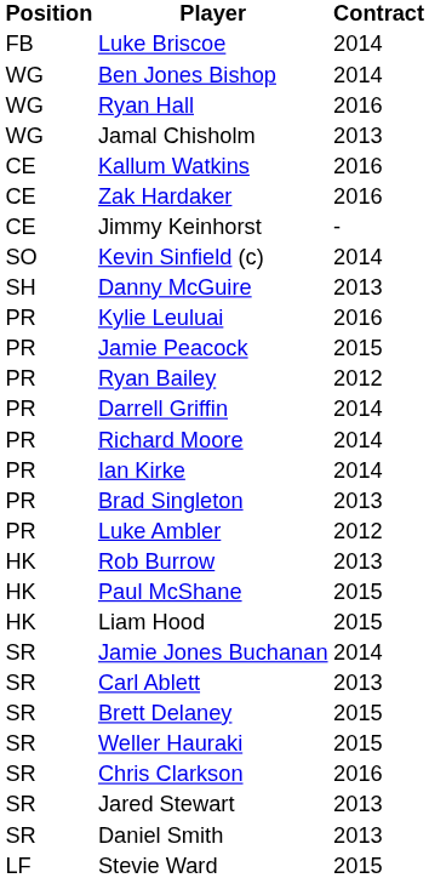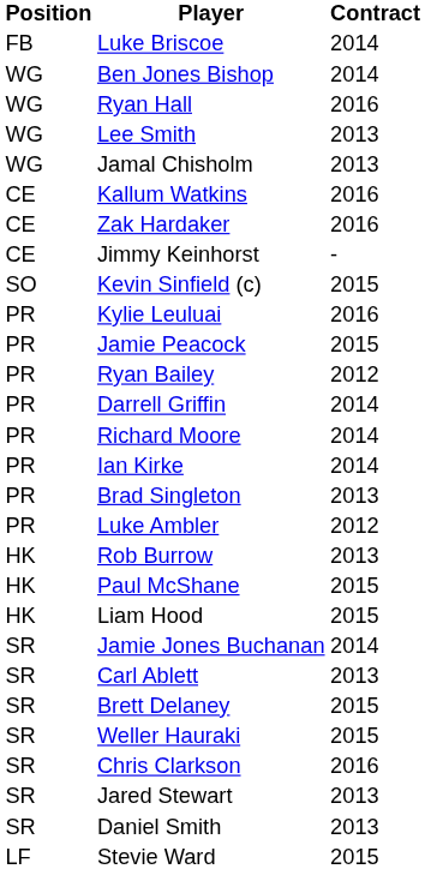 <table>
 <tr>
 <th>Position</th>
 <th>Player</th>
 <th>Contract</th>
 </tr>
 <tr>
 <td>FB</td>
 <td><a href='#'>Luke Briscoe</a></td>
 <td>2014</td>
 </tr>
 <tr>
 <td>WG</td>
 <td><a href='#'>Ben Jones Bishop</a></td>
 <td>2014</td>
 </tr>
 <tr>
 <td>WG</td>
 <td><a href='#'>Ryan Hall</a></td>
 <td>2016</td>
+</tr>
+<tr>
+<td>WG</td>
+<td><a href='#'>Lee Smith</a></td>
+<td>2013</td>
 </tr>
 <tr>
 <td>WG</td>
 <td>Jamal Chisholm</td>
 <td>2013</td>
 </tr>
 <tr>
 <td>CE</td>
 <td><a href='#'>Kallum Watkins</a></td>
 <td>2016</td>
 </tr>
 <tr>
 <td>CE</td>
 <td><a href='#'>Zak Hardaker</a></td>
 <td>2016</td>
 </tr>
 <tr>
 <td>CE</td>
 <td>Jimmy Keinhorst</td>
 <td>-</td>
 </tr>
 <tr>
 <td>SO</td>
 <td><a href='#'>Kevin Sinfield</a> (c)</td>
-<td>2014</td>
-</tr>
-<tr>
-<td>SH</td>
-<td><a href='#'>Danny McGuire</a></td>
-<td>2013</td>
+<td>2015</td>
 </tr>
 <tr>
 <td>PR</td>
 <td><a href='#'>Kylie Leuluai</a></td>
 <td>2016</td>
 </tr>
 <tr>
 <td>PR</td>
 <td><a href='#'>Jamie Peacock</a></td>
 <td>2015</td>
 </tr>
 <tr>
 <td>PR</td>
 <td><a href='#'>Ryan Bailey</a></td>
 <td>2012</td>
 </tr>
 <tr>
 <td>PR</td>
 <td><a href='#'>Darrell Griffin</a></td>
 <td>2014</td>
 </tr>
 <tr>
 <td>PR</td>
 <td><a href='#'>Richard Moore</a></td>
 <td>2014</td>
 </tr>
 <tr>
 <td>PR</td>
 <td><a href='#'>Ian Kirke</a></td>
 <td>2014</td>
 </tr>
 <tr>
 <td>PR</td>
 <td><a href='#'>Brad Singleton</a></td>
 <td>2013</td>
 </tr>
 <tr>
 <td>PR</td>
 <td><a href='#'>Luke Ambler</a></td>
 <td>2012</td>
 </tr>
 <tr>
 <td>HK</td>
 <td><a href='#'>Rob Burrow</a></td>
 <td>2013</td>
 </tr>
 <tr>
 <td>HK</td>
 <td><a href='#'>Paul McShane</a></td>
 <td>2015</td>
 </tr>
 <tr>
 <td>HK</td>
 <td>Liam Hood</td>
 <td>2015</td>
 </tr>
 <tr>
 <td>SR</td>
 <td><a href='#'>Jamie Jones Buchanan</a></td>
 <td>2014</td>
 </tr>
 <tr>
 <td>SR</td>
 <td><a href='#'>Carl Ablett</a></td>
 <td>2013</td>
 </tr>
 <tr>
 <td>SR</td>
 <td><a href='#'>Brett Delaney</a></td>
 <td>2015</td>
 </tr>
 <tr>
 <td>SR</td>
 <td><a href='#'>Weller Hauraki</a></td>
 <td>2015</td>
 </tr>
 <tr>
 <td>SR</td>
 <td><a href='#'>Chris Clarkson</a></td>
 <td>2016</td>
 </tr>
 <tr>
 <td>SR</td>
 <td>Jared Stewart</td>
 <td>2013</td>
 </tr>
 <tr>
 <td>SR</td>
 <td>Daniel Smith</td>
 <td>2013</td>
 </tr>
 <tr>
 <td>LF</td>
 <td>Stevie Ward</td>
 <td>2015</td>
 </tr>
 </table>
